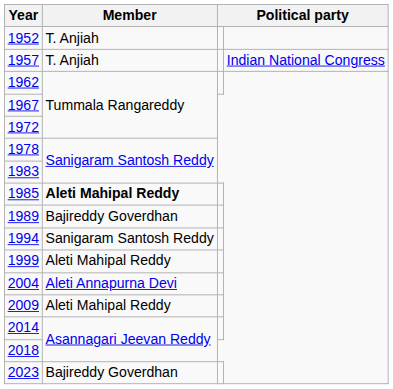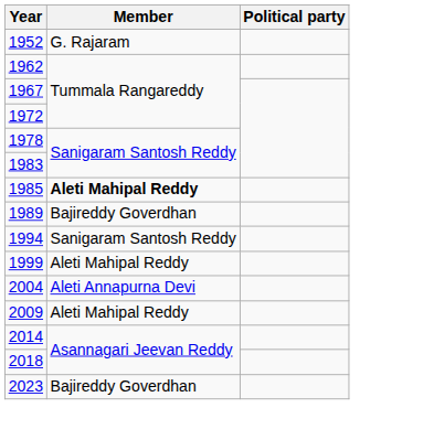 <table class="wikitable">
 <tr>
 <th>Year</th>
 <th>Member</th>
 <th colspan="2">Political party</th>
 </tr>
 <tr>
 <td><a href='#'>1952</a></td>
-<td>T. Anjiah</td>
+<td>G. Rajaram</td>
 <td></td>
-</tr>
-<tr>
-<td><a href='#'>1957</a></td>
-<td>T. Anjiah</td>
-<td></td>
-<td><a href='#'>Indian National Congress</a></td>
 </tr>
 <tr>
 <td><a href='#'>1962</a></td>
 <td rowspan=3>Tummala Rangareddy</td>
 <td></td>
 </tr>
 <tr>
 <td><a href='#'>1967</a></td>
 </tr>
 <tr>
 <td><a href='#'>1972</a></td>
 </tr>
 <tr>
 <td><a href='#'>1978</a></td>
 <td rowspan=2><a href='#'>Sanigaram Santosh Reddy</a></td>
 </tr>
 <tr>
 <td><a href='#'>1983</a></td>
 </tr>
 <tr>
 <td><a href='#'>1985</a></td>
 <td><strong>Aleti Mahipal Reddy</strong></td>
 <td></td>
 </tr>
 <tr>
 <td><a href='#'>1989</a></td>
 <td>Bajireddy Goverdhan</td>
 <td></td>
 </tr>
 <tr>
 <td><a href='#'>1994</a></td>
 <td>Sanigaram Santosh Reddy</td>
 <td></td>
 </tr>
 <tr>
 <td><a href='#'>1999</a></td>
 <td>Aleti Mahipal Reddy</td>
 <td></td>
 </tr>
 <tr>
 <td><a href='#'>2004</a></td>
 <td><a href='#'>Aleti Annapurna Devi</a></td>
 <td></td>
 </tr>
 <tr>
 <td><a href='#'>2009</a></td>
 <td>Aleti Mahipal Reddy</td>
 <td></td>
 </tr>
 <tr>
 <td><a href='#'>2014</a></td>
 <td rowspan=2><a href='#'>Asannagari Jeevan Reddy</a></td>
 <td></td>
 </tr>
 <tr>
 <td><a href='#'>2018</a></td>
 </tr>
 <tr>
 <td><a href='#'>2023</a></td>
 <td>Bajireddy Goverdhan</td>
 <td></td>
 </tr>
 </table>
